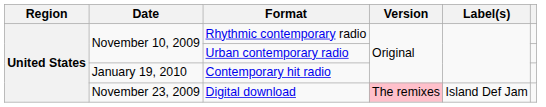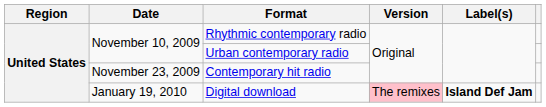 <table class="wikitable plainrowheaders">
 <tr>
 <th scope="col">Region</th>
 <th scope="col">Date</th>
 <th scope="col">Format</th>
 <th scope="col">Version</th>
 <th scope="col">Label(s)</th>
 <th scope="col"></th>
 </tr>
 <tr>
 <th scope="row" rowspan="4">United States</th>
 <td rowspan="2">November 10, 2009</td>
 <td><a href='#'>Rhythmic contemporary</a> radio</td>
 <td rowspan="3">Original</td>
 <td rowspan="3"></td>
 <td align="center"></td>
 </tr>
 <tr>
 <td><a href='#'>Urban contemporary radio</a></td>
 <td align="center"></td>
 </tr>
 <tr>
-<td>January 19, 2010</td>
+<td>November 23, 2009</td>
 <td><a href='#'>Contemporary hit radio</a></td>
 <td align="center"></td>
 </tr>
 <tr>
-<td>November 23, 2009</td>
+<td>January 19, 2010</td>
 <td><a href='#'>Digital download</a></td>
 <td style="background: pink;">The remixes</td>
-<td>Island Def Jam</td>
+<td><strong>Island Def Jam</strong></td>
 <td align="center"></td>
 </tr>
 </table>
